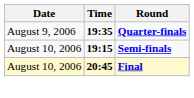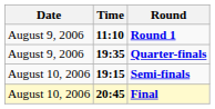 <table class="wikitable">
 <tr>
 <th>Date</th>
 <th>Time</th>
 <th>Round</th>
+</tr>
+<tr>
+<td>August 9, 2006</td>
+<td><strong>11:10</strong></td>
+<td><strong><a href='#'>Round 1</a></strong></td>
 </tr>
 <tr>
 <td>August 9, 2006</td>
 <td><strong>19:35</strong></td>
 <td><strong><a href='#'>Quarter-finals</a></strong></td>
 </tr>
 <tr>
 <td>August 10, 2006</td>
 <td><strong>19:15</strong></td>
 <td><strong><a href='#'>Semi-finals</a></strong></td>
 </tr>
 <tr style=background:lemonchiffon>
 <td>August 10, 2006</td>
 <td><strong>20:45</strong></td>
 <td><strong><a href='#'>Final</a></strong></td>
 </tr>
 </table>
